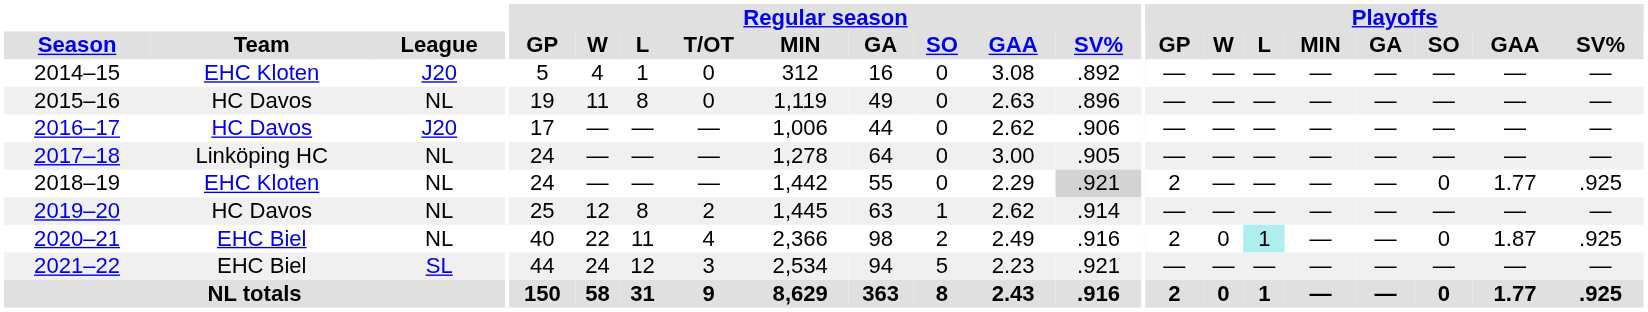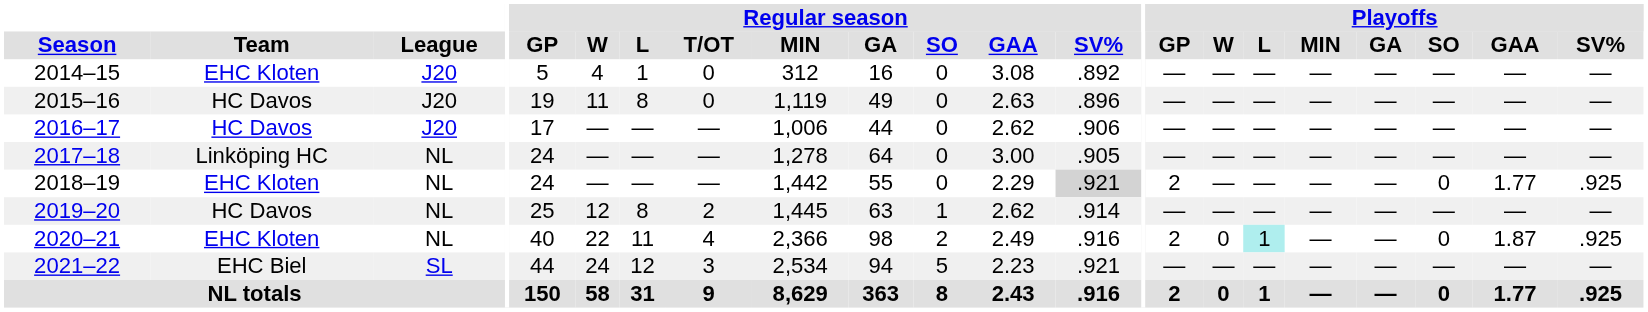 <table border="0" cellpadding="1" cellspacing="0" style="width:75%; text-align:center;">
 <tr bgcolor="#e0e0e0">
 <th colspan="3" bgcolor="#ffffff"></th>
 <th rowspan="99" bgcolor="#ffffff"></th>
 <th colspan="9" bgcolor="#e0e0e0"><a href='#'>Regular season</a></th>
 <th rowspan="99" bgcolor="#ffffff"></th>
 <th colspan="8" bgcolor="#e0e0e0"><a href='#'>Playoffs</a></th>
 </tr>
 <tr bgcolor="#e0e0e0">
 <th><a href='#'>Season</a></th>
 <th>Team</th>
 <th>League</th>
 <th>GP</th>
 <th>W</th>
 <th>L</th>
 <th>T/OT</th>
 <th>MIN</th>
 <th>GA</th>
 <th><a href='#'>SO</a></th>
 <th><a href='#'>GAA</a></th>
 <th><a href='#'>SV%</a></th>
 <th>GP</th>
 <th>W</th>
 <th>L</th>
 <th>MIN</th>
 <th>GA</th>
 <th>SO</th>
 <th>GAA</th>
 <th>SV%</th>
 </tr>
 <tr>
 <td>2014–15</td>
 <td><a href='#'>EHC Kloten</a></td>
 <td><a href='#'>J20</a></td>
 <td>5</td>
 <td>4</td>
 <td>1</td>
 <td>0</td>
 <td>312</td>
 <td>16</td>
 <td>0</td>
 <td>3.08</td>
 <td>.892</td>
 <td>—</td>
 <td>—</td>
 <td>—</td>
 <td>—</td>
 <td>—</td>
 <td>—</td>
 <td>—</td>
 <td>—</td>
 </tr>
 <tr bgcolor="#f0f0f0">
 <td>2015–16</td>
 <td>HC Davos</td>
-<td>NL</td>
+<td>J20</td>
 <td>19</td>
 <td>11</td>
 <td>8</td>
 <td>0</td>
 <td>1,119</td>
 <td>49</td>
 <td>0</td>
 <td>2.63</td>
 <td>.896</td>
 <td>—</td>
 <td>—</td>
 <td>—</td>
 <td>—</td>
 <td>—</td>
 <td>—</td>
 <td>—</td>
 <td>—</td>
 </tr>
 <tr>
 <td><a href='#'>2016–17</a></td>
 <td><a href='#'>HC Davos</a></td>
 <td><a href='#'>J20</a></td>
 <td>17</td>
 <td>—</td>
 <td>—</td>
 <td>—</td>
 <td>1,006</td>
 <td>44</td>
 <td>0</td>
 <td>2.62</td>
 <td>.906</td>
 <td>—</td>
 <td>—</td>
 <td>—</td>
 <td>—</td>
 <td>—</td>
 <td>—</td>
 <td>—</td>
 <td>—</td>
 </tr>
 <tr bgcolor="#f0f0f0">
 <td><a href='#'>2017–18</a></td>
 <td>Linköping HC</td>
 <td>NL</td>
 <td>24</td>
 <td>—</td>
 <td>—</td>
 <td>—</td>
 <td>1,278</td>
 <td>64</td>
 <td>0</td>
 <td>3.00</td>
 <td>.905</td>
 <td>—</td>
 <td>—</td>
 <td>—</td>
 <td>—</td>
 <td>—</td>
 <td>—</td>
 <td>—</td>
 <td>—</td>
 </tr>
 <tr>
 <td 2018–19 Swiss League season>2018–19</td>
 <td><a href='#'>EHC Kloten</a></td>
 <td>NL</td>
 <td>24</td>
 <td>—</td>
 <td>—</td>
 <td>—</td>
 <td>1,442</td>
 <td>55</td>
 <td>0</td>
 <td>2.29</td>
 <td style="background: lightgrey;">.921</td>
 <td>2</td>
 <td>—</td>
 <td>—</td>
 <td>—</td>
 <td>—</td>
 <td>0</td>
 <td>1.77</td>
 <td>.925</td>
 </tr>
 <tr bgcolor="#f0f0f0">
 <td><a href='#'>2019–20</a></td>
 <td>HC Davos</td>
 <td>NL</td>
 <td>25</td>
 <td>12</td>
 <td>8</td>
 <td>2</td>
 <td>1,445</td>
 <td>63</td>
 <td>1</td>
 <td>2.62</td>
 <td>.914</td>
 <td>—</td>
 <td>—</td>
 <td>—</td>
 <td>—</td>
 <td>—</td>
 <td>—</td>
 <td>—</td>
 <td>—</td>
 </tr>
 <tr>
 <td><a href='#'>2020–21</a></td>
-<td><a href='#'>EHC Biel</a></td>
+<td><a href='#'>EHC Kloten</a></td>
 <td>NL</td>
 <td>40</td>
 <td>22</td>
 <td>11</td>
 <td>4</td>
 <td>2,366</td>
 <td>98</td>
 <td>2</td>
 <td>2.49</td>
 <td>.916</td>
 <td>2</td>
 <td>0</td>
 <td style="background: paleturquoise;">1</td>
 <td>—</td>
 <td>—</td>
 <td>0</td>
 <td>1.87</td>
 <td>.925</td>
 </tr>
 <tr bgcolor="#f0f0f0">
 <td><a href='#'>2021–22</a></td>
 <td>EHC Biel</td>
 <td><a href='#'>SL</a></td>
 <td>44</td>
 <td>24</td>
 <td>12</td>
 <td>3</td>
 <td>2,534</td>
 <td>94</td>
 <td>5</td>
 <td>2.23</td>
 <td>.921</td>
 <td>—</td>
 <td>—</td>
 <td>—</td>
 <td>—</td>
 <td>—</td>
 <td>—</td>
 <td>—</td>
 <td>—</td>
 </tr>
 <tr bgcolor="#e0e0e0">
 <th colspan=3>NL totals</th>
 <th>150</th>
 <th>58</th>
 <th>31</th>
 <th>9</th>
 <th>8,629</th>
 <th>363</th>
 <th>8</th>
 <th>2.43</th>
 <th>.916</th>
 <th>2</th>
 <th>0</th>
 <th>1</th>
 <th>—</th>
 <th>—</th>
 <th>0</th>
 <th>1.77</th>
 <th>.925</th>
 </tr>
 </table>
